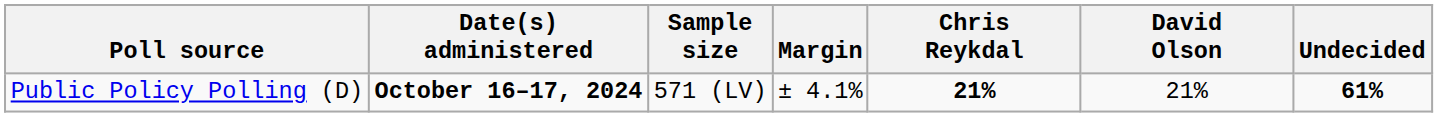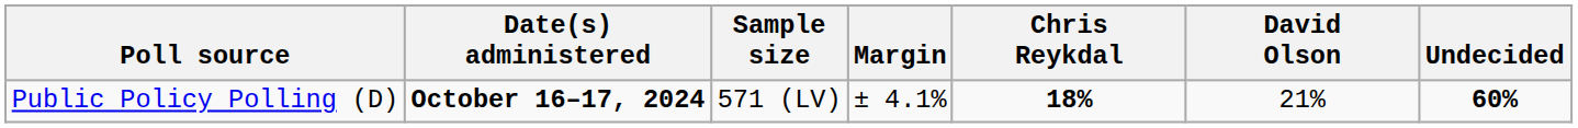 <table class="wikitable" style="font-size:90%;text-align:center;">
 <tr valign=bottom>
 <th>Poll source</th>
 <th>Date(s)<br>administered</th>
 <th>Sample<br>size</th>
 <th>Margin<br></th>
 <th style="width:100px;">Chris<br>Reykdal</th>
 <th style="width:100px;">David<br>Olson</th>
 <th>Undecided</th>
 </tr>
 <tr>
 <td style="text-align:left;"><a href='#'>Public Policy Polling</a> (D)</td>
 <td><strong>October 16–17, 2024</strong></td>
 <td>571 (LV)</td>
 <td>± 4.1%</td>
-<td><strong>21%</strong></td>
+<td><strong>18%</strong></td>
 <td>21%</td>
-<td><strong>61%</strong></td>
+<td><strong>60%</strong></td>
 </tr>
 </table>
